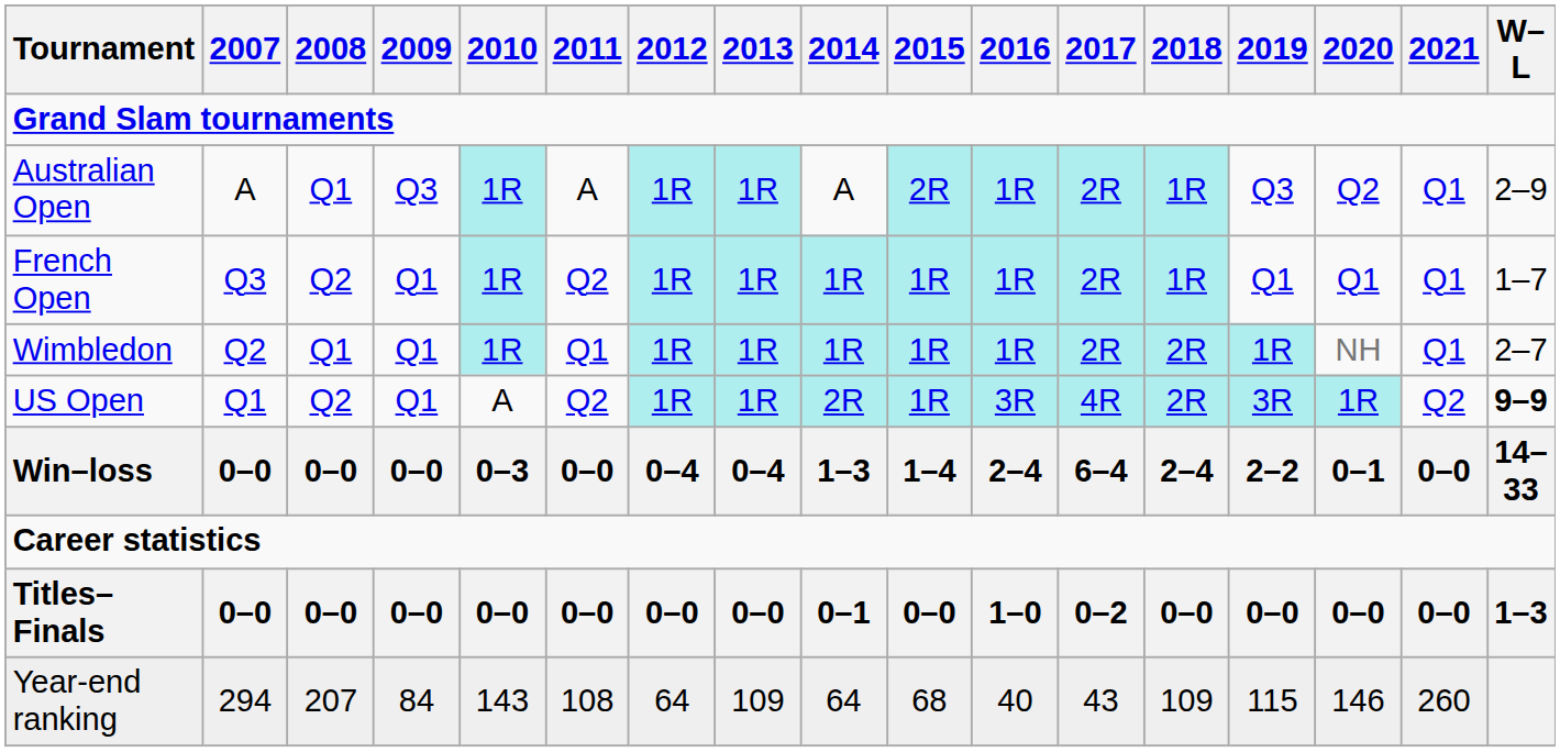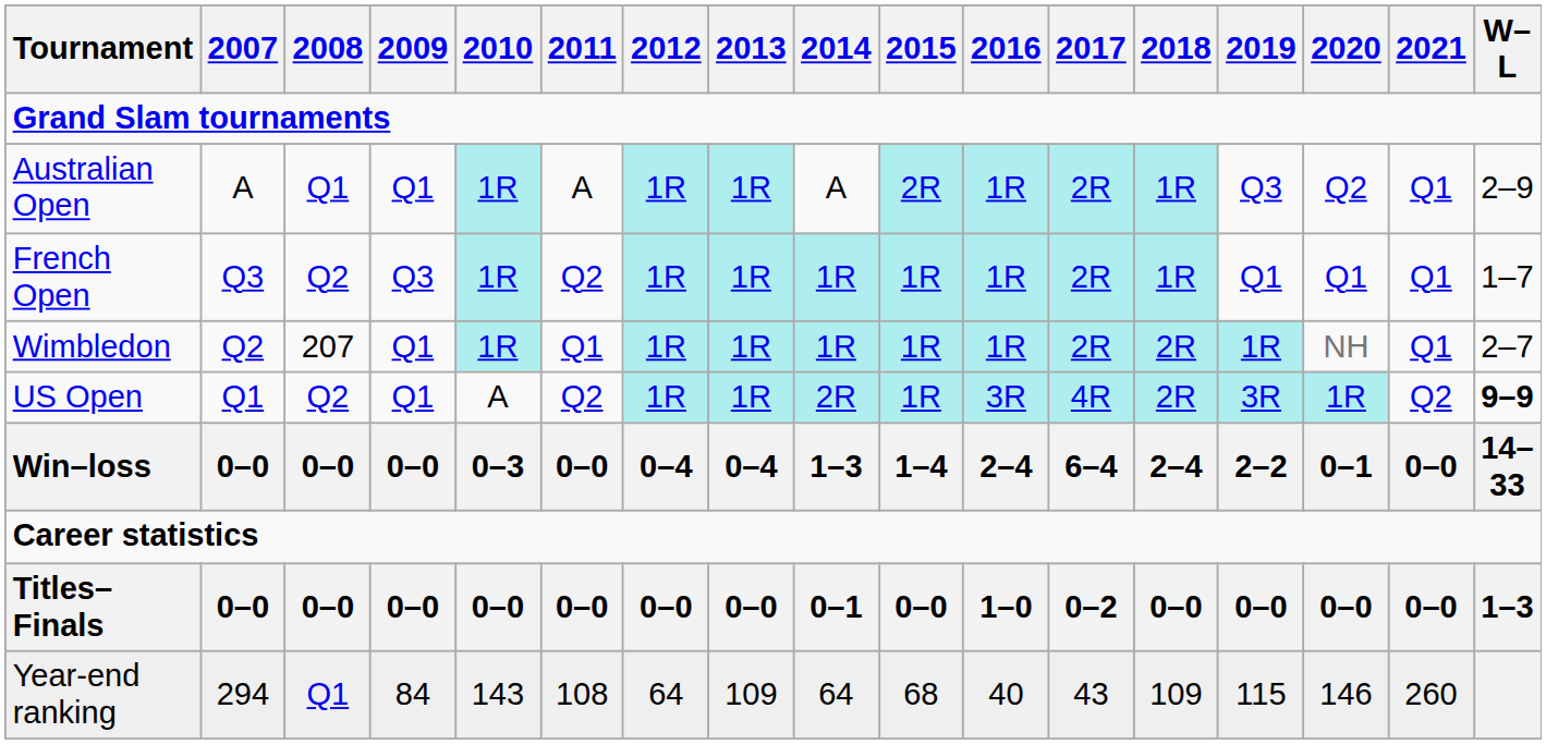 <table class=wikitable style=text-align:center;font-size:97%>
 <tr>
 <th>Tournament</th>
 <th><a href='#'>2007</a></th>
 <th><a href='#'>2008</a></th>
 <th><a href='#'>2009</a></th>
 <th><a href='#'>2010</a></th>
 <th><a href='#'>2011</a></th>
 <th><a href='#'>2012</a></th>
 <th><a href='#'>2013</a></th>
 <th><a href='#'>2014</a></th>
 <th><a href='#'>2015</a></th>
 <th><a href='#'>2016</a></th>
 <th><a href='#'>2017</a></th>
 <th><a href='#'>2018</a></th>
 <th><a href='#'>2019</a></th>
 <th><a href='#'>2020</a></th>
 <th><a href='#'>2021</a></th>
 <th>W–L</th>
 </tr>
 <tr>
 <td colspan="17" align="left"><strong><a href='#'>Grand Slam tournaments</a></strong></td>
 </tr>
 <tr>
 <td align=left><a href='#'>Australian Open</a></td>
 <td>A</td>
 <td><a href='#'>Q1</a></td>
-<td><a href='#'>Q3</a></td>
+<td><a href='#'>Q1</a></td>
 <td bgcolor=afeeee><a href='#'>1R</a></td>
 <td>A</td>
 <td bgcolor=afeeee><a href='#'>1R</a></td>
 <td bgcolor=afeeee><a href='#'>1R</a></td>
 <td>A</td>
 <td bgcolor=afeeee><a href='#'>2R</a></td>
 <td bgcolor=afeeee><a href='#'>1R</a></td>
 <td bgcolor=afeeee><a href='#'>2R</a></td>
 <td bgcolor=afeeee><a href='#'>1R</a></td>
 <td><a href='#'>Q3</a></td>
 <td><a href='#'>Q2</a></td>
 <td><a href='#'>Q1</a></td>
 <td>2–9</td>
 </tr>
 <tr>
 <td align=left><a href='#'>French Open</a></td>
 <td><a href='#'>Q3</a></td>
 <td><a href='#'>Q2</a></td>
-<td><a href='#'>Q1</a></td>
+<td><a href='#'>Q3</a></td>
 <td bgcolor=afeeee><a href='#'>1R</a></td>
 <td><a href='#'>Q2</a></td>
 <td bgcolor=afeeee><a href='#'>1R</a></td>
 <td bgcolor=afeeee><a href='#'>1R</a></td>
 <td bgcolor=afeeee><a href='#'>1R</a></td>
 <td bgcolor=afeeee><a href='#'>1R</a></td>
 <td bgcolor=afeeee><a href='#'>1R</a></td>
 <td bgcolor=afeeee><a href='#'>2R</a></td>
 <td bgcolor=afeeee><a href='#'>1R</a></td>
 <td><a href='#'>Q1</a></td>
 <td><a href='#'>Q1</a></td>
 <td><a href='#'>Q1</a></td>
 <td>1–7</td>
 </tr>
 <tr>
 <td align=left><a href='#'>Wimbledon</a></td>
 <td><a href='#'>Q2</a></td>
-<td><a href='#'>Q1</a></td>
+<td>207</td>
 <td><a href='#'>Q1</a></td>
 <td bgcolor=afeeee><a href='#'>1R</a></td>
 <td><a href='#'>Q1</a></td>
 <td bgcolor=afeeee><a href='#'>1R</a></td>
 <td bgcolor=afeeee><a href='#'>1R</a></td>
 <td bgcolor=afeeee><a href='#'>1R</a></td>
 <td bgcolor=afeeee><a href='#'>1R</a></td>
 <td bgcolor=afeeee><a href='#'>1R</a></td>
 <td bgcolor=afeeee><a href='#'>2R</a></td>
 <td bgcolor=afeeee><a href='#'>2R</a></td>
 <td bgcolor=afeeee><a href='#'>1R</a></td>
 <td style=color:#767676>NH</td>
 <td><a href='#'>Q1</a></td>
 <td>2–7</td>
 </tr>
 <tr>
 <td align=left><a href='#'>US Open</a></td>
 <td><a href='#'>Q1</a></td>
 <td><a href='#'>Q2</a></td>
 <td><a href='#'>Q1</a></td>
 <td>A</td>
 <td><a href='#'>Q2</a></td>
 <td bgcolor=afeeee><a href='#'>1R</a></td>
 <td bgcolor=afeeee><a href='#'>1R</a></td>
 <td bgcolor=afeeee><a href='#'>2R</a></td>
 <td bgcolor=afeeee><a href='#'>1R</a></td>
 <td bgcolor=afeeee><a href='#'>3R</a></td>
 <td bgcolor=afeeee><a href='#'>4R</a></td>
 <td bgcolor=afeeee><a href='#'>2R</a></td>
 <td bgcolor=afeeee><a href='#'>3R</a></td>
 <td bgcolor=afeeee><a href='#'>1R</a></td>
 <td><a href='#'>Q2</a></td>
 <td><strong>9–9</strong></td>
 </tr>
 <tr>
 <th style=text-align:left>Win–loss</th>
 <th>0–0</th>
 <th>0–0</th>
 <th>0–0</th>
 <th>0–3</th>
 <th>0–0</th>
 <th>0–4</th>
 <th>0–4</th>
 <th>1–3</th>
 <th>1–4</th>
 <th>2–4</th>
 <th>6–4</th>
 <th>2–4</th>
 <th>2–2</th>
 <th>0–1</th>
 <th>0–0</th>
 <th>14–33</th>
 </tr>
 <tr>
 <td colspan="17" align="left"><strong>Career statistics</strong></td>
 </tr>
 <tr>
 <th style=text-align:left>Titles–Finals</th>
 <th>0–0</th>
 <th>0–0</th>
 <th>0–0</th>
 <th>0–0</th>
 <th>0–0</th>
 <th>0–0</th>
 <th>0–0</th>
 <th>0–1</th>
 <th>0–0</th>
 <th>1–0</th>
 <th>0–2</th>
 <th>0–0</th>
 <th>0–0</th>
 <th>0–0</th>
 <th>0–0</th>
 <th>1–3</th>
 </tr>
 <tr bgcolor=efefef>
 <td align=left>Year-end ranking</td>
 <td>294</td>
-<td>207</td>
+<td><a href='#'>Q1</a></td>
 <td>84</td>
 <td>143</td>
 <td>108</td>
 <td>64</td>
 <td>109</td>
 <td>64</td>
 <td>68</td>
 <td>40</td>
 <td>43</td>
 <td>109</td>
 <td>115</td>
 <td>146</td>
 <td>260</td>
 <th></th>
 </tr>
 </table>
